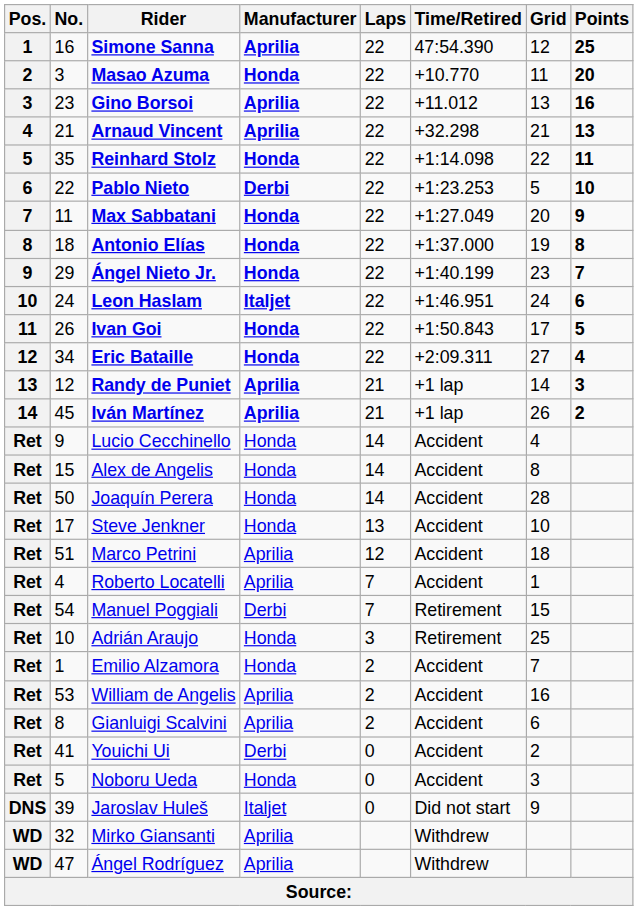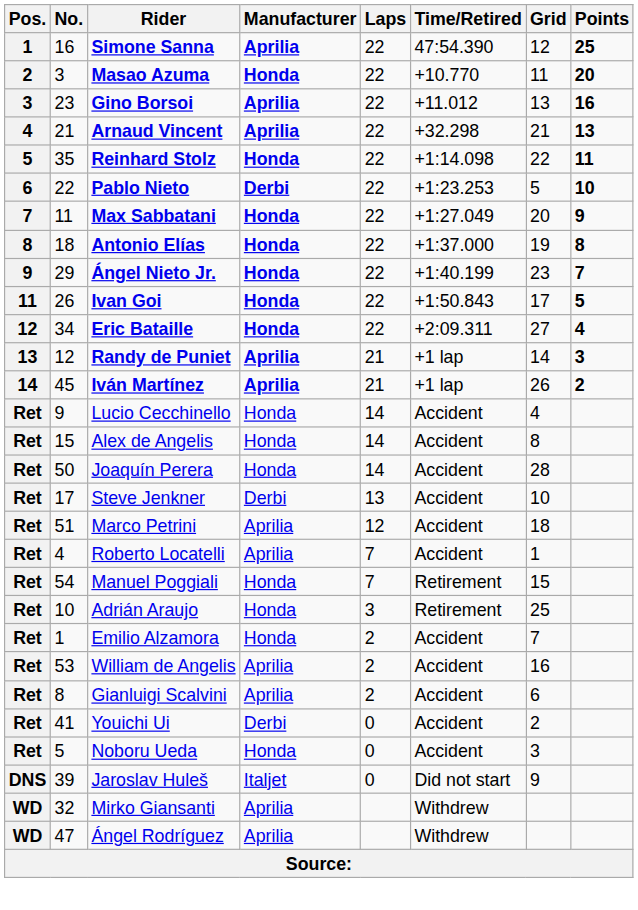 <table class="wikitable" style="font-size: 95%;">
 <tr>
 <th>Pos.</th>
 <th>No.</th>
 <th>Rider</th>
 <th>Manufacturer</th>
 <th>Laps</th>
 <th>Time/Retired</th>
 <th>Grid</th>
 <th>Points</th>
 </tr>
 <tr>
 <th>1</th>
 <td>16</td>
 <td> <strong><a href='#'>Simone Sanna</a></strong></td>
 <td><strong><a href='#'>Aprilia</a></strong></td>
 <td>22</td>
 <td>47:54.390</td>
 <td>12</td>
 <td><strong>25</strong></td>
 </tr>
 <tr>
 <th>2</th>
 <td>3</td>
 <td> <strong><a href='#'>Masao Azuma</a></strong></td>
 <td><strong><a href='#'>Honda</a></strong></td>
 <td>22</td>
 <td>+10.770</td>
 <td>11</td>
 <td><strong>20</strong></td>
 </tr>
 <tr>
 <th>3</th>
 <td>23</td>
 <td> <strong><a href='#'>Gino Borsoi</a></strong></td>
 <td><strong><a href='#'>Aprilia</a></strong></td>
 <td>22</td>
 <td>+11.012</td>
 <td>13</td>
 <td><strong>16</strong></td>
 </tr>
 <tr>
 <th>4</th>
 <td>21</td>
 <td> <strong><a href='#'>Arnaud Vincent</a></strong></td>
 <td><strong><a href='#'>Aprilia</a></strong></td>
 <td>22</td>
 <td>+32.298</td>
 <td>21</td>
 <td><strong>13</strong></td>
 </tr>
 <tr>
 <th>5</th>
 <td>35</td>
 <td> <strong><a href='#'>Reinhard Stolz</a></strong></td>
 <td><strong><a href='#'>Honda</a></strong></td>
 <td>22</td>
 <td>+1:14.098</td>
 <td>22</td>
 <td><strong>11</strong></td>
 </tr>
 <tr>
 <th>6</th>
 <td>22</td>
 <td> <strong><a href='#'>Pablo Nieto</a></strong></td>
 <td><strong><a href='#'>Derbi</a></strong></td>
 <td>22</td>
 <td>+1:23.253</td>
 <td>5</td>
 <td><strong>10</strong></td>
 </tr>
 <tr>
 <th>7</th>
 <td>11</td>
 <td> <strong><a href='#'>Max Sabbatani</a></strong></td>
 <td><strong><a href='#'>Honda</a></strong></td>
 <td>22</td>
 <td>+1:27.049</td>
 <td>20</td>
 <td><strong>9</strong></td>
 </tr>
 <tr>
 <th>8</th>
 <td>18</td>
 <td> <strong><a href='#'>Antonio Elías</a></strong></td>
 <td><strong><a href='#'>Honda</a></strong></td>
 <td>22</td>
 <td>+1:37.000</td>
 <td>19</td>
 <td><strong>8</strong></td>
 </tr>
 <tr>
 <th>9</th>
 <td>29</td>
 <td> <strong><a href='#'>Ángel Nieto Jr.</a></strong></td>
 <td><strong><a href='#'>Honda</a></strong></td>
 <td>22</td>
 <td>+1:40.199</td>
 <td>23</td>
 <td><strong>7</strong></td>
 </tr>
 <tr>
-<th>10</th>
-<td>24</td>
-<td> <strong><a href='#'>Leon Haslam</a></strong></td>
-<td><strong><a href='#'>Italjet</a></strong></td>
-<td>22</td>
-<td>+1:46.951</td>
-<td>24</td>
-<td><strong>6</strong></td>
-</tr>
-<tr>
 <th>11</th>
 <td>26</td>
 <td> <strong><a href='#'>Ivan Goi</a></strong></td>
 <td><strong><a href='#'>Honda</a></strong></td>
 <td>22</td>
 <td>+1:50.843</td>
 <td>17</td>
 <td><strong>5</strong></td>
 </tr>
 <tr>
 <th>12</th>
 <td>34</td>
 <td> <strong><a href='#'>Eric Bataille</a></strong></td>
 <td><strong><a href='#'>Honda</a></strong></td>
 <td>22</td>
 <td>+2:09.311</td>
 <td>27</td>
 <td><strong>4</strong></td>
 </tr>
 <tr>
 <th>13</th>
 <td>12</td>
 <td> <strong><a href='#'>Randy de Puniet</a></strong></td>
 <td><strong><a href='#'>Aprilia</a></strong></td>
 <td>21</td>
 <td>+1 lap</td>
 <td>14</td>
 <td><strong>3</strong></td>
 </tr>
 <tr>
 <th>14</th>
 <td>45</td>
 <td> <strong><a href='#'>Iván Martínez</a></strong></td>
 <td><strong><a href='#'>Aprilia</a></strong></td>
 <td>21</td>
 <td>+1 lap</td>
 <td>26</td>
 <td><strong>2</strong></td>
 </tr>
 <tr>
 <th>Ret</th>
 <td>9</td>
 <td> <a href='#'>Lucio Cecchinello</a></td>
 <td><a href='#'>Honda</a></td>
 <td>14</td>
 <td>Accident</td>
 <td>4</td>
 <td></td>
 </tr>
 <tr>
 <th>Ret</th>
 <td>15</td>
 <td> <a href='#'>Alex de Angelis</a></td>
 <td><a href='#'>Honda</a></td>
 <td>14</td>
 <td>Accident</td>
 <td>8</td>
 <td></td>
 </tr>
 <tr>
 <th>Ret</th>
 <td>50</td>
 <td> <a href='#'>Joaquín Perera</a></td>
 <td><a href='#'>Honda</a></td>
 <td>14</td>
 <td>Accident</td>
 <td>28</td>
 <td></td>
 </tr>
 <tr>
 <th>Ret</th>
 <td>17</td>
 <td> <a href='#'>Steve Jenkner</a></td>
-<td><a href='#'>Honda</a></td>
+<td><a href='#'>Derbi</a></td>
 <td>13</td>
 <td>Accident</td>
 <td>10</td>
 <td></td>
 </tr>
 <tr>
 <th>Ret</th>
 <td>51</td>
 <td> <a href='#'>Marco Petrini</a></td>
 <td><a href='#'>Aprilia</a></td>
 <td>12</td>
 <td>Accident</td>
 <td>18</td>
 <td></td>
 </tr>
 <tr>
 <th>Ret</th>
 <td>4</td>
 <td> <a href='#'>Roberto Locatelli</a></td>
 <td><a href='#'>Aprilia</a></td>
 <td>7</td>
 <td>Accident</td>
 <td>1</td>
 <td></td>
 </tr>
 <tr>
 <th>Ret</th>
 <td>54</td>
 <td> <a href='#'>Manuel Poggiali</a></td>
-<td><a href='#'>Derbi</a></td>
+<td><a href='#'>Honda</a></td>
 <td>7</td>
 <td>Retirement</td>
 <td>15</td>
 <td></td>
 </tr>
 <tr>
 <th>Ret</th>
 <td>10</td>
 <td> <a href='#'>Adrián Araujo</a></td>
 <td><a href='#'>Honda</a></td>
 <td>3</td>
 <td>Retirement</td>
 <td>25</td>
 <td></td>
 </tr>
 <tr>
 <th>Ret</th>
 <td>1</td>
 <td> <a href='#'>Emilio Alzamora</a></td>
 <td><a href='#'>Honda</a></td>
 <td>2</td>
 <td>Accident</td>
 <td>7</td>
 <td></td>
 </tr>
 <tr>
 <th>Ret</th>
 <td>53</td>
 <td> <a href='#'>William de Angelis</a></td>
 <td><a href='#'>Aprilia</a></td>
 <td>2</td>
 <td>Accident</td>
 <td>16</td>
 <td></td>
 </tr>
 <tr>
 <th>Ret</th>
 <td>8</td>
 <td> <a href='#'>Gianluigi Scalvini</a></td>
 <td><a href='#'>Aprilia</a></td>
 <td>2</td>
 <td>Accident</td>
 <td>6</td>
 <td></td>
 </tr>
 <tr>
 <th>Ret</th>
 <td>41</td>
 <td> <a href='#'>Youichi Ui</a></td>
 <td><a href='#'>Derbi</a></td>
 <td>0</td>
 <td>Accident</td>
 <td>2</td>
 <td></td>
 </tr>
 <tr>
 <th>Ret</th>
 <td>5</td>
 <td> <a href='#'>Noboru Ueda</a></td>
 <td><a href='#'>Honda</a></td>
 <td>0</td>
 <td>Accident</td>
 <td>3</td>
 <td></td>
 </tr>
 <tr>
 <th>DNS</th>
 <td>39</td>
 <td> <a href='#'>Jaroslav Huleš</a></td>
 <td><a href='#'>Italjet</a></td>
 <td>0</td>
 <td>Did not start</td>
 <td>9</td>
 <td></td>
 </tr>
 <tr>
 <th>WD</th>
 <td>32</td>
 <td> <a href='#'>Mirko Giansanti</a></td>
 <td><a href='#'>Aprilia</a></td>
 <td></td>
 <td>Withdrew</td>
 <td></td>
 <td></td>
 </tr>
 <tr>
 <th>WD</th>
 <td>47</td>
 <td> <a href='#'>Ángel Rodríguez</a></td>
 <td><a href='#'>Aprilia</a></td>
 <td></td>
 <td>Withdrew</td>
 <td></td>
 <td></td>
 </tr>
 <tr>
 <th colspan=8>Source: </th>
 </tr>
 </table>
